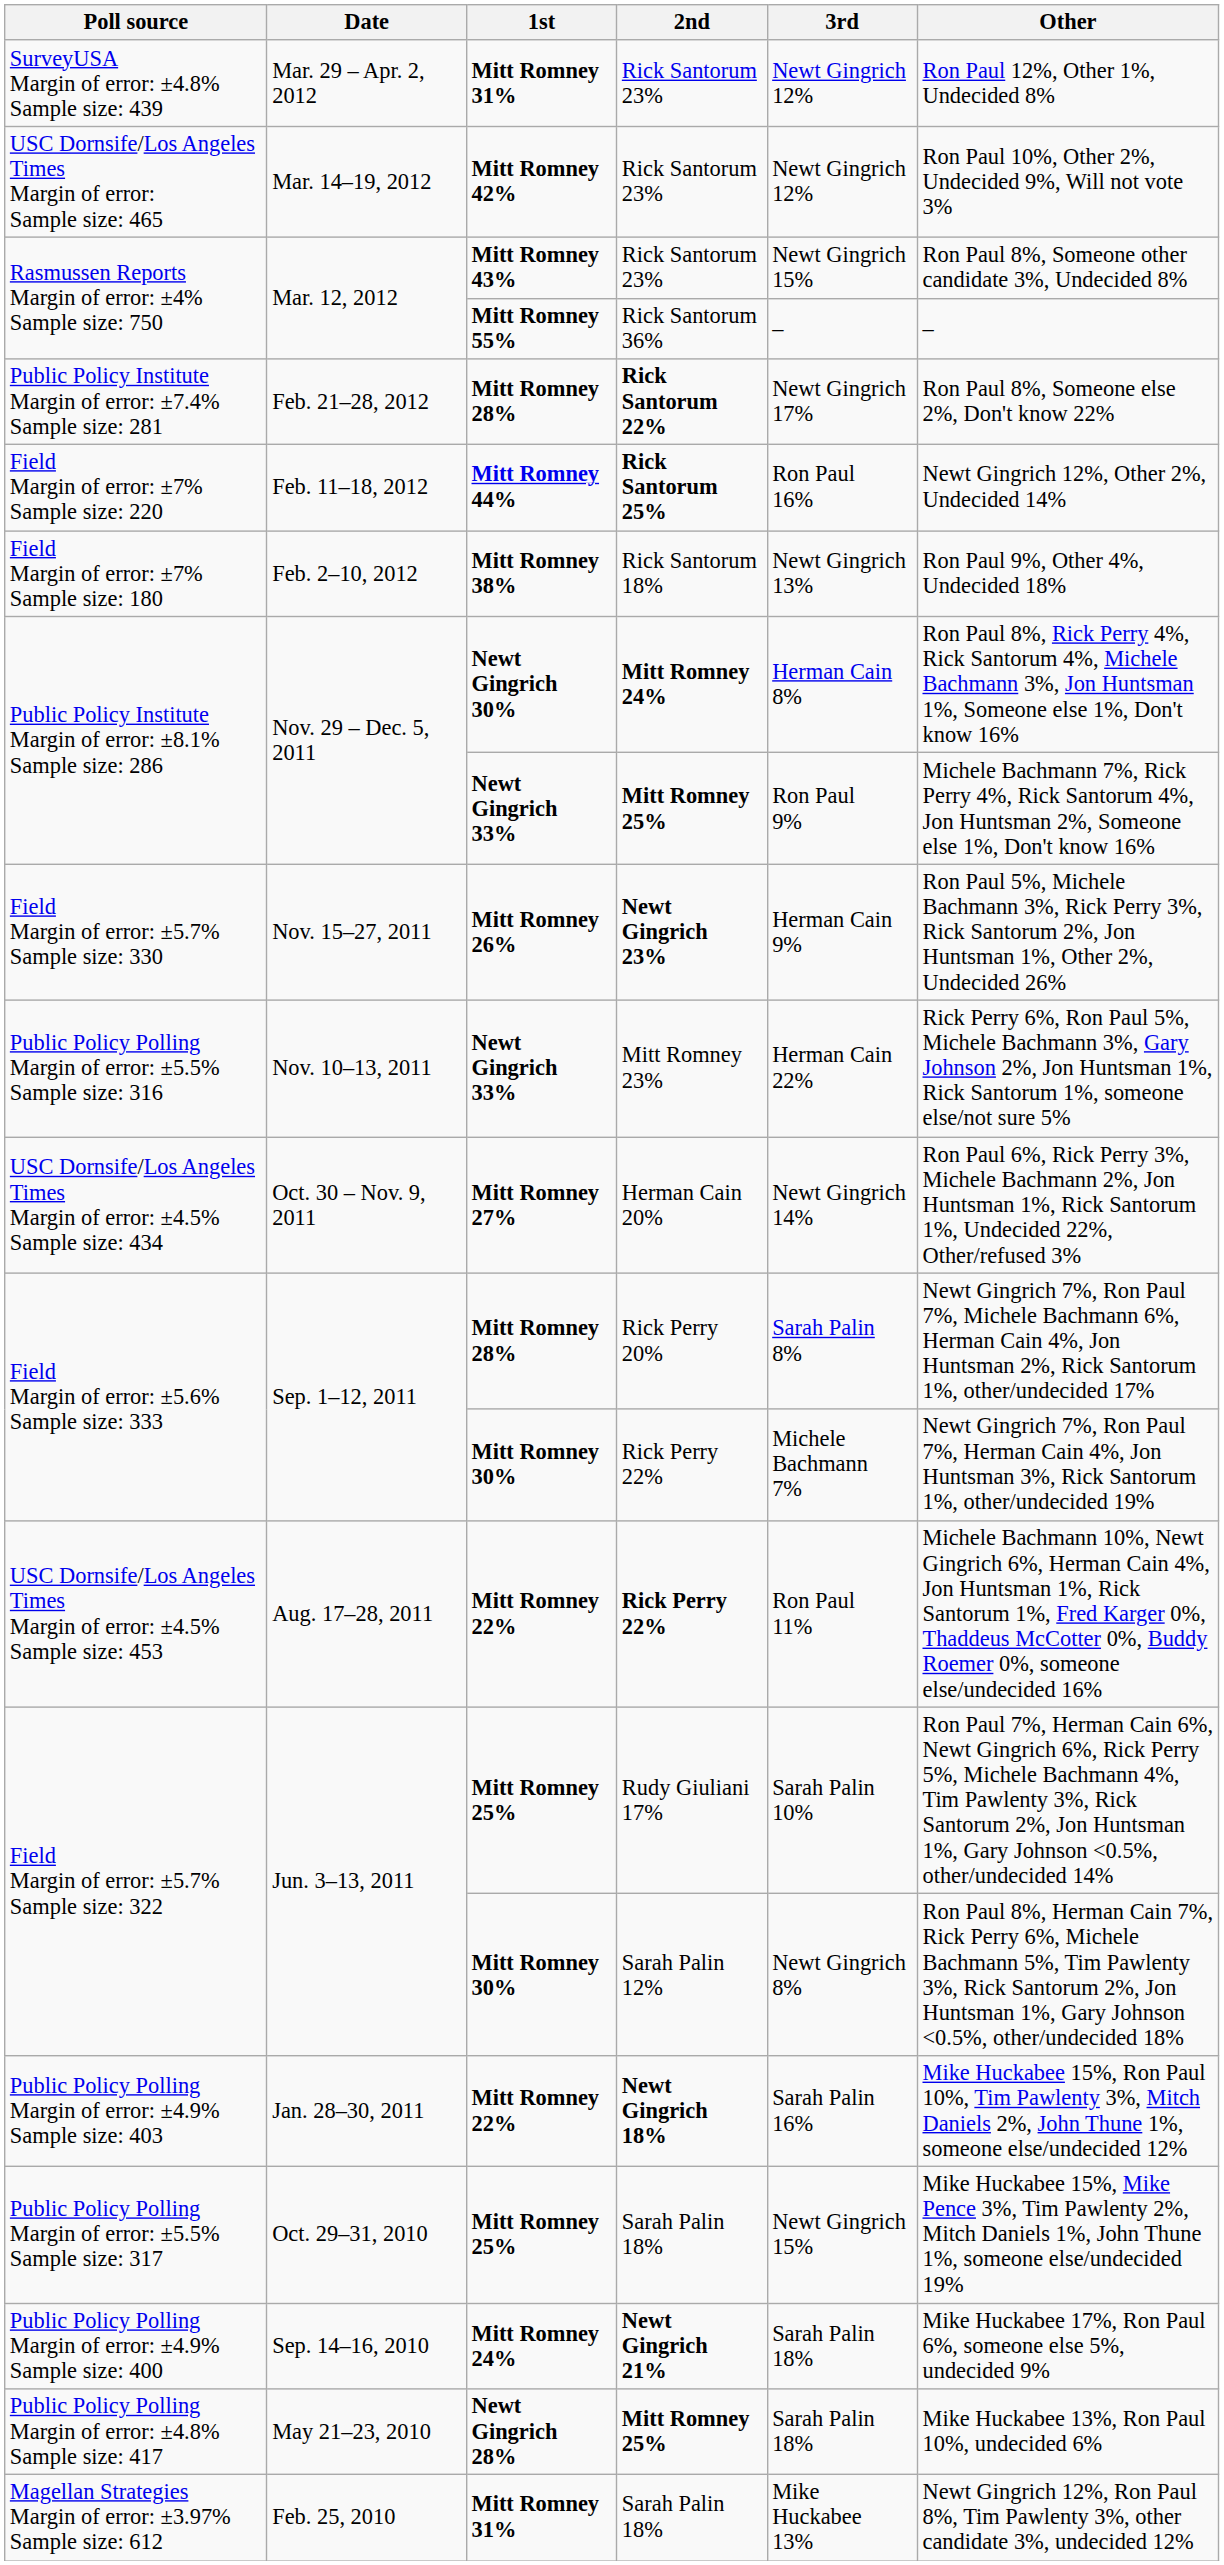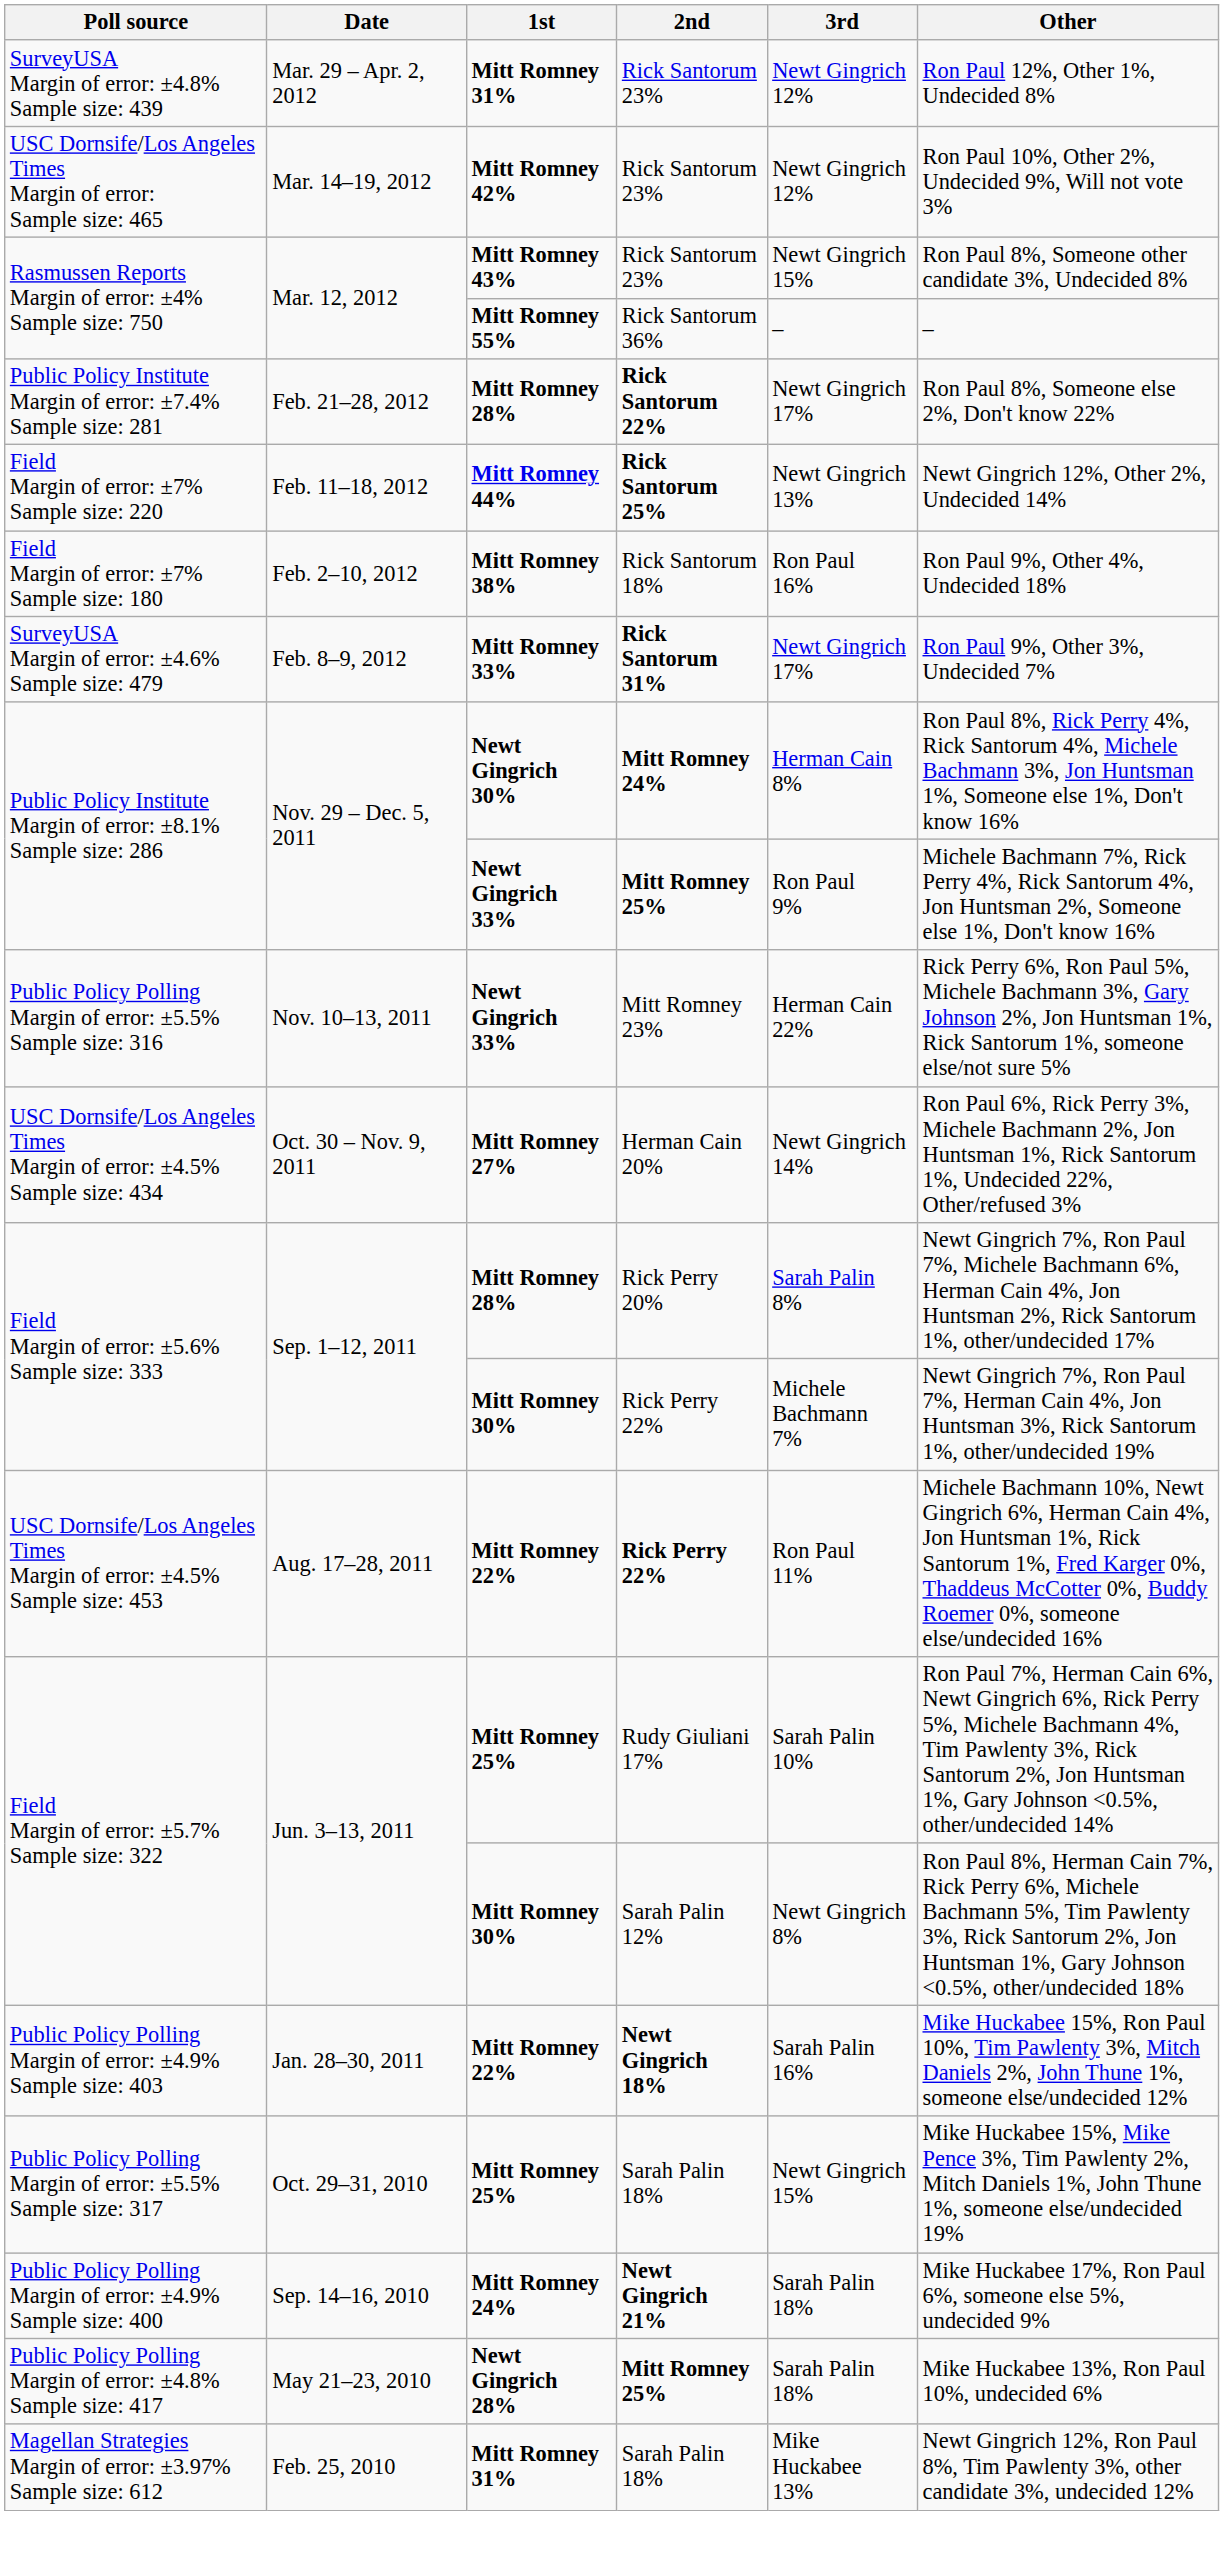 <table class="wikitable">
 <tr>
 <th style="width:180px;">Poll source</th>
 <th style="width:135px;">Date</th>
 <th style="width:100px;">1st</th>
 <th style="width:100px;">2nd</th>
 <th style="width:100px;">3rd</th>
 <th>Other</th>
 </tr>
 <tr>
 <td><a href='#'>SurveyUSA</a><br>Margin of error: ±4.8%<br>Sample size: 439</td>
 <td>Mar. 29 – Apr. 2, 2012</td>
 <td><strong>Mitt Romney<br>31%</strong></td>
 <td><a href='#'>Rick Santorum</a><br>23%</td>
 <td><a href='#'>Newt Gingrich</a><br>12%</td>
 <td><a href='#'>Ron Paul</a> 12%, Other 1%, Undecided 8%</td>
 </tr>
 <tr>
 <td><a href='#'>USC Dornsife</a>/<a href='#'>Los Angeles Times </a><br>Margin of error: <br>Sample size: 465</td>
 <td>Mar. 14–19, 2012</td>
 <td><strong>Mitt Romney<br>42%</strong></td>
 <td>Rick Santorum<br>23%</td>
 <td>Newt Gingrich<br>12%</td>
 <td>Ron Paul 10%, Other 2%, Undecided 9%, Will not vote 3%</td>
 </tr>
 <tr>
 <td rowspan=2><a href='#'>Rasmussen Reports</a><br>Margin of error: ±4%<br>Sample size: 750</td>
 <td rowspan=2>Mar. 12, 2012</td>
 <td><strong>Mitt Romney<br>43%</strong></td>
 <td>Rick Santorum<br>23%</td>
 <td>Newt Gingrich<br>15%</td>
 <td>Ron Paul 8%, Someone other candidate 3%, Undecided 8%</td>
 </tr>
 <tr>
 <td><strong>Mitt Romney<br>55%</strong></td>
 <td>Rick Santorum<br>36%</td>
 <td>–</td>
 <td>–</td>
 </tr>
 <tr>
 <td><a href='#'>Public Policy Institute</a><br>Margin of error: ±7.4%<br>Sample size: 281</td>
 <td>Feb. 21–28, 2012</td>
 <td><strong>Mitt Romney<br>28%</strong></td>
 <td><strong>Rick Santorum<br>22%</strong></td>
 <td>Newt Gingrich<br>17%</td>
 <td>Ron Paul 8%, Someone else 2%, Don't know 22%</td>
 </tr>
 <tr>
 <td><a href='#'>Field</a><br>Margin of error: ±7%<br>Sample size: 220</td>
 <td>Feb. 11–18, 2012</td>
 <td><strong><a href='#'>Mitt Romney</a><br>44%</strong></td>
 <td><strong>Rick Santorum<br>25%</strong></td>
-<td>Ron Paul<br>16%</td>
+<td>Newt Gingrich<br>13%</td>
 <td>Newt Gingrich 12%, Other 2%, Undecided 14%</td>
 </tr>
 <tr>
 <td><a href='#'>Field</a><br>Margin of error: ±7%<br>Sample size: 180</td>
 <td>Feb. 2–10, 2012</td>
 <td><strong>Mitt Romney<br>38%</strong></td>
 <td>Rick Santorum<br>18%</td>
-<td>Newt Gingrich<br>13%</td>
+<td>Ron Paul<br>16%</td>
 <td>Ron Paul 9%, Other 4%, Undecided 18%</td>
+</tr>
+<tr>
+<td rowspan =1><a href='#'>SurveyUSA</a><br>Margin of error: ±4.6%<br>Sample size: 479</td>
+<td rowspan =1>Feb. 8–9, 2012</td>
+<td><strong>Mitt Romney<br>33%</strong></td>
+<td><strong>Rick Santorum<br>31%</strong></td>
+<td><a href='#'>Newt Gingrich</a><br>17%</td>
+<td><a href='#'>Ron Paul</a> 9%, Other 3%, Undecided 7%</td>
 </tr>
 <tr>
 <td rowspan =2><a href='#'>Public Policy Institute</a><br>Margin of error: ±8.1%<br>Sample size: 286</td>
 <td rowspan =2>Nov. 29 – Dec. 5, 2011</td>
 <td><strong>Newt Gingrich<br>30%</strong></td>
 <td><strong>Mitt Romney<br>24%</strong></td>
 <td><a href='#'>Herman Cain</a><br>8%</td>
 <td>Ron Paul 8%, <a href='#'>Rick Perry</a> 4%, Rick Santorum 4%, <a href='#'>Michele Bachmann</a> 3%, <a href='#'>Jon Huntsman</a> 1%, Someone else 1%, Don't know 16%</td>
 </tr>
 <tr>
 <td><strong>Newt Gingrich<br>33%</strong></td>
 <td><strong>Mitt Romney<br>25%</strong></td>
 <td>Ron Paul<br>9%</td>
 <td>Michele Bachmann 7%, Rick Perry 4%, Rick Santorum 4%, Jon Huntsman 2%, Someone else 1%, Don't know 16%</td>
-</tr>
-<tr>
-<td><a href='#'>Field</a><br>Margin of error: ±5.7%<br>Sample size: 330</td>
-<td>Nov. 15–27, 2011</td>
-<td><strong>Mitt Romney<br>26%</strong></td>
-<td><strong>Newt Gingrich<br>23%</strong></td>
-<td>Herman Cain<br>9%</td>
-<td>Ron Paul 5%, Michele Bachmann 3%, Rick Perry 3%, Rick Santorum 2%, Jon Huntsman 1%, Other 2%, Undecided 26%</td>
 </tr>
 <tr>
 <td><a href='#'>Public Policy Polling</a><br>Margin of error: ±5.5%<br>Sample size: 316</td>
 <td>Nov. 10–13, 2011</td>
 <td><strong>Newt Gingrich<br>33%</strong></td>
 <td>Mitt Romney<br>23%</td>
 <td>Herman Cain<br>22%</td>
 <td>Rick Perry 6%, Ron Paul 5%, Michele Bachmann 3%, <a href='#'>Gary Johnson</a> 2%, Jon Huntsman 1%, Rick Santorum 1%, someone else/not sure 5%</td>
 </tr>
 <tr>
 <td><a href='#'>USC Dornsife</a>/<a href='#'>Los Angeles Times</a><br>Margin of error: ±4.5%<br>Sample size: 434</td>
 <td>Oct. 30 – Nov. 9, 2011</td>
 <td><strong>Mitt Romney<br>27%</strong></td>
 <td>Herman Cain<br>20%</td>
 <td>Newt Gingrich<br>14%</td>
 <td>Ron Paul 6%, Rick Perry 3%, Michele Bachmann 2%, Jon Huntsman 1%, Rick Santorum 1%, Undecided 22%, Other/refused 3%</td>
 </tr>
 <tr>
 <td rowspan=2><a href='#'>Field</a><br>Margin of error: ±5.6%<br>Sample size: 333</td>
 <td rowspan=2>Sep. 1–12, 2011</td>
 <td><strong>Mitt Romney<br>28%</strong></td>
 <td>Rick Perry<br>20%</td>
 <td><a href='#'>Sarah Palin</a><br>8%</td>
 <td>Newt Gingrich 7%, Ron Paul 7%, Michele Bachmann 6%, Herman Cain 4%, Jon Huntsman 2%, Rick Santorum 1%, other/undecided 17%</td>
 </tr>
 <tr>
 <td><strong>Mitt Romney<br>30%</strong></td>
 <td>Rick Perry<br>22%</td>
 <td>Michele Bachmann<br>7%</td>
 <td>Newt Gingrich 7%, Ron Paul 7%, Herman Cain 4%, Jon Huntsman 3%, Rick Santorum 1%, other/undecided 19%</td>
 </tr>
 <tr>
 <td><a href='#'>USC Dornsife</a>/<a href='#'>Los Angeles Times</a><br>Margin of error: ±4.5%<br>Sample size: 453</td>
 <td>Aug. 17–28, 2011</td>
 <td><strong>Mitt Romney<br>22%</strong></td>
 <td><strong>Rick Perry<br>22%</strong></td>
 <td>Ron Paul<br>11%</td>
 <td>Michele Bachmann 10%, Newt Gingrich 6%, Herman Cain 4%, Jon Huntsman 1%, Rick Santorum 1%, <a href='#'>Fred Karger</a> 0%, <a href='#'>Thaddeus McCotter</a> 0%, <a href='#'>Buddy Roemer</a> 0%, someone else/undecided 16%</td>
 </tr>
 <tr>
 <td rowspan=2><a href='#'>Field</a><br>Margin of error: ±5.7%<br>Sample size: 322</td>
 <td rowspan=2>Jun. 3–13, 2011</td>
 <td><strong>Mitt Romney<br>25%</strong></td>
 <td>Rudy Giuliani<br>17%</td>
 <td>Sarah Palin<br>10%</td>
 <td>Ron Paul 7%, Herman Cain 6%, Newt Gingrich 6%, Rick Perry 5%, Michele Bachmann 4%, Tim Pawlenty 3%, Rick Santorum 2%, Jon Huntsman 1%, Gary Johnson <0.5%, other/undecided 14%</td>
 </tr>
 <tr>
 <td><strong>Mitt Romney<br>30%</strong></td>
 <td>Sarah Palin<br>12%</td>
 <td>Newt Gingrich<br>8%</td>
 <td>Ron Paul 8%, Herman Cain 7%, Rick Perry 6%, Michele Bachmann 5%, Tim Pawlenty 3%, Rick Santorum 2%, Jon Huntsman 1%, Gary Johnson <0.5%, other/undecided 18%</td>
 </tr>
 <tr>
 <td><a href='#'>Public Policy Polling</a><br>Margin of error: ±4.9%<br>Sample size: 403</td>
 <td>Jan. 28–30, 2011</td>
 <td><strong>Mitt Romney<br>22%</strong></td>
 <td><strong>Newt Gingrich<br>18%</strong></td>
 <td>Sarah Palin<br>16%</td>
 <td><a href='#'>Mike Huckabee</a> 15%, Ron Paul 10%, <a href='#'>Tim Pawlenty</a> 3%, <a href='#'>Mitch Daniels</a> 2%, <a href='#'>John Thune</a> 1%, someone else/undecided 12%</td>
 </tr>
 <tr>
 <td><a href='#'>Public Policy Polling</a><br>Margin of error: ±5.5%<br>Sample size: 317</td>
 <td>Oct. 29–31, 2010</td>
 <td><strong>Mitt Romney<br>25%</strong></td>
 <td>Sarah Palin<br>18%</td>
 <td>Newt Gingrich<br>15%</td>
 <td>Mike Huckabee 15%, <a href='#'>Mike Pence</a> 3%, Tim Pawlenty 2%, Mitch Daniels 1%, John Thune 1%, someone else/undecided 19%</td>
 </tr>
 <tr>
 <td><a href='#'>Public Policy Polling</a><br>Margin of error: ±4.9%<br>Sample size: 400</td>
 <td>Sep. 14–16, 2010</td>
 <td><strong>Mitt Romney<br>24%</strong></td>
 <td><strong>Newt Gingrich<br>21%</strong></td>
 <td>Sarah Palin<br>18%</td>
 <td>Mike Huckabee 17%, Ron Paul 6%, someone else 5%, undecided 9%</td>
 </tr>
 <tr>
 <td><a href='#'>Public Policy Polling</a><br>Margin of error: ±4.8%<br>Sample size: 417</td>
 <td>May 21–23, 2010</td>
 <td><strong>Newt Gingrich<br>28%</strong></td>
 <td><strong>Mitt Romney<br>25%</strong></td>
 <td>Sarah Palin<br>18%</td>
 <td>Mike Huckabee 13%, Ron Paul 10%, undecided 6%</td>
 </tr>
 <tr>
 <td><a href='#'>Magellan Strategies</a><br>Margin of error: ±3.97%<br>Sample size: 612</td>
 <td>Feb. 25, 2010</td>
 <td><strong>Mitt Romney<br>31%</strong></td>
 <td>Sarah Palin<br>18%</td>
 <td>Mike Huckabee<br>13%</td>
 <td>Newt Gingrich 12%, Ron Paul 8%, Tim Pawlenty 3%, other candidate 3%, undecided 12%</td>
 </tr>
 </table>
